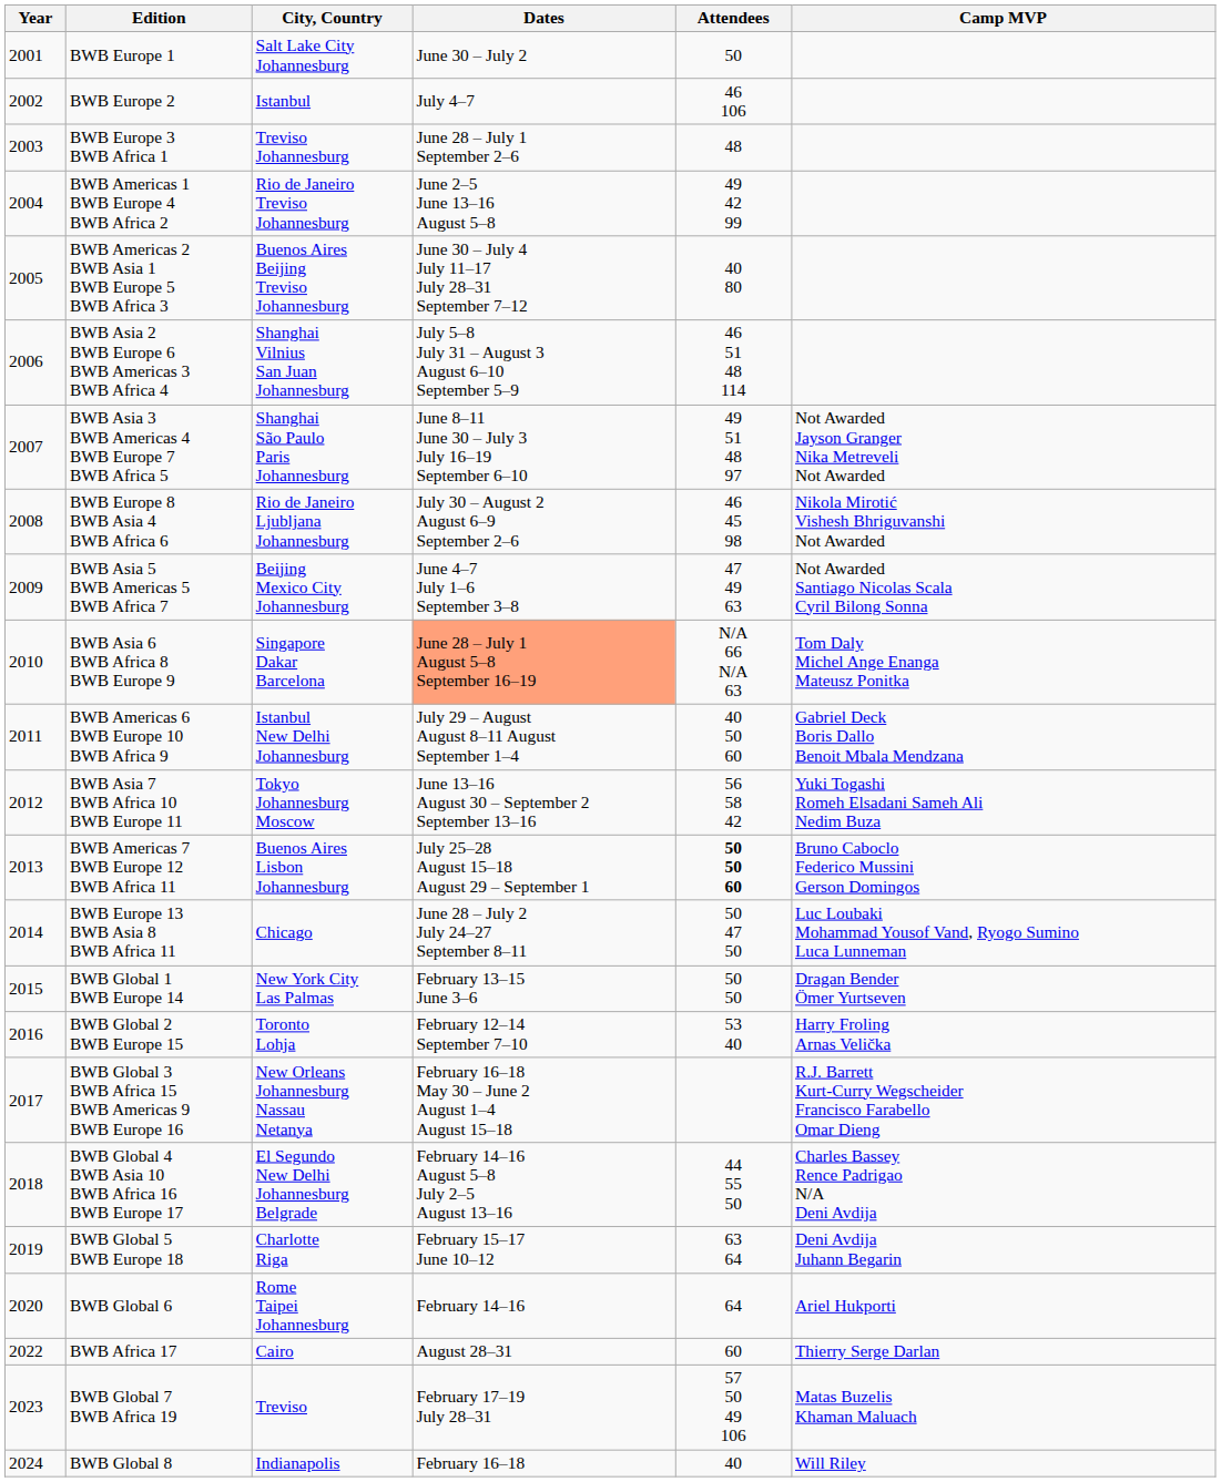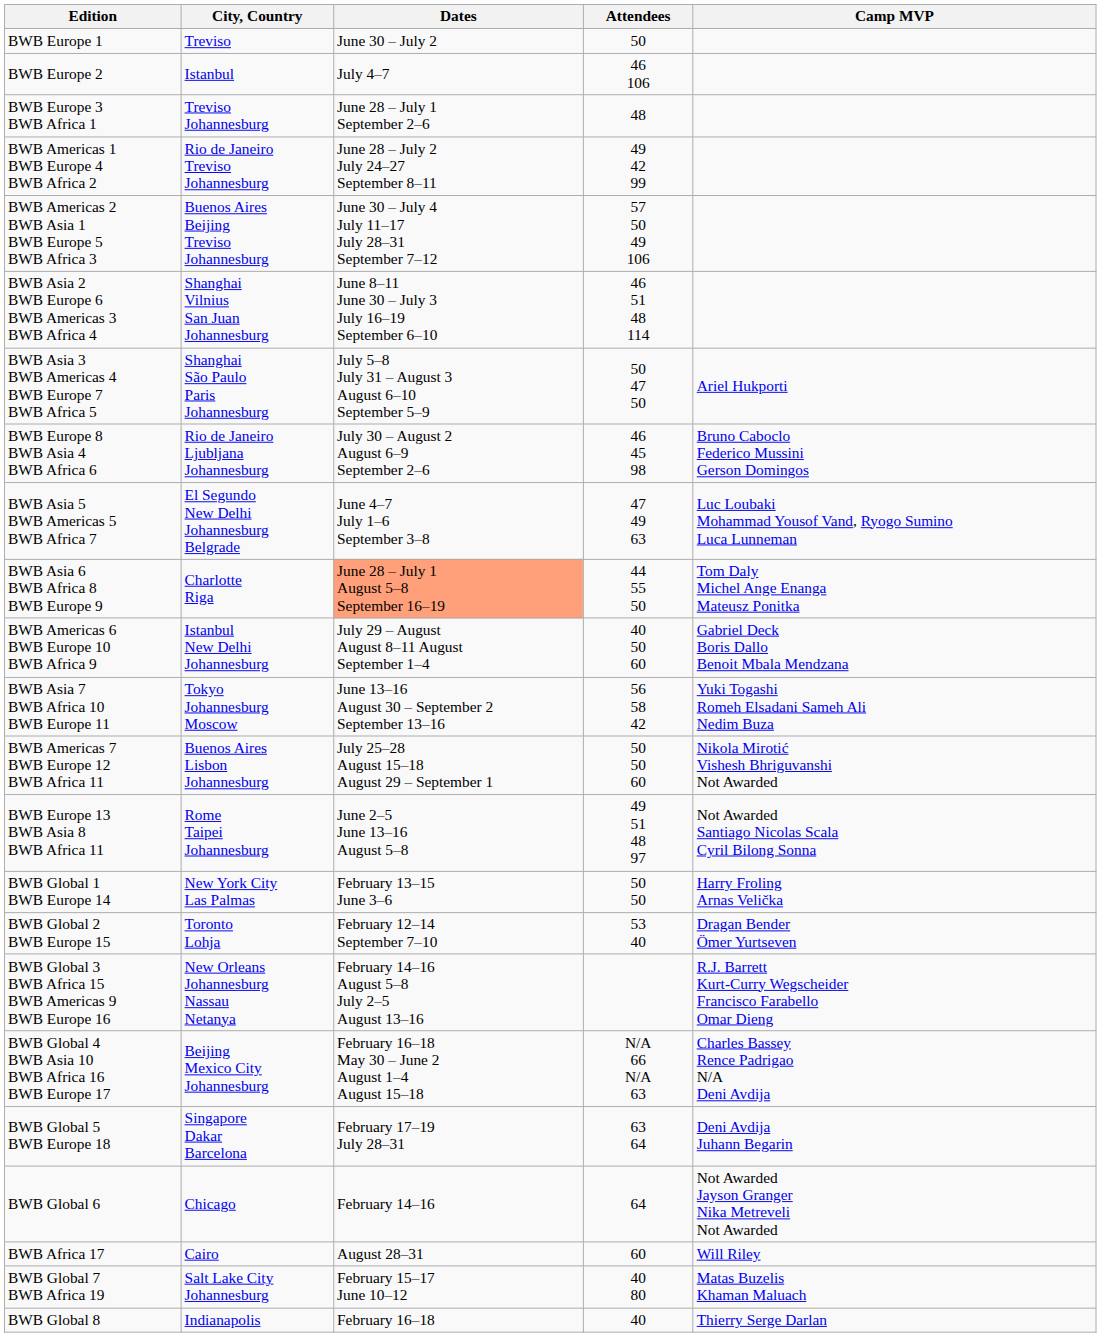 <table class="wikitable" style="width:90%; text-align:left">
 <tr>
-<th>Year</th>
 <th>Edition</th>
 <th>City, Country</th>
 <th>Dates</th>
 <th>Attendees</th>
 <th>Camp MVP</th>
 </tr>
 <tr>
-<td>2001</td>
 <td>BWB Europe 1</td>
-<td> <a href='#'>Salt Lake City</a><br> <a href='#'>Johannesburg</a></td>
+<td> <a href='#'>Treviso</a></td>
 <td>June 30 – July 2</td>
 <td align=center>50</td>
 <td></td>
 </tr>
 <tr>
-<td>2002</td>
 <td>BWB Europe 2</td>
 <td> <a href='#'>Istanbul</a></td>
 <td>July 4–7</td>
 <td align=center>46<br>106</td>
 <td></td>
 </tr>
 <tr>
-<td>2003</td>
 <td>BWB Europe 3 <br>BWB Africa 1</td>
 <td> <a href='#'>Treviso</a><br> <a href='#'>Johannesburg</a></td>
 <td>June 28 – July 1 <br>September 2–6</td>
 <td align=center>48</td>
 <td></td>
 </tr>
 <tr>
-<td>2004</td>
 <td>BWB Americas 1 <br>BWB Europe 4 <br>BWB Africa 2</td>
 <td> <a href='#'>Rio de Janeiro</a><br> <a href='#'>Treviso</a><br> <a href='#'>Johannesburg</a></td>
-<td>June 2–5 <br>June 13–16<br>August 5–8</td>
+<td>June 28 – July 2 <br>July 24–27<br>September 8–11</td>
 <td align=center>49<br>42<br>99</td>
 <td></td>
 </tr>
 <tr>
-<td>2005</td>
 <td>BWB Americas 2 <br>BWB Asia 1 <br>BWB Europe 5 <br>BWB Africa 3</td>
 <td> <a href='#'>Buenos Aires</a><br> <a href='#'>Beijing</a><br> <a href='#'>Treviso</a><br> <a href='#'>Johannesburg</a></td>
 <td>June 30 – July 4 <br>July 11–17 <br>July 28–31<br>September 7–12</td>
-<td align=center>40<br>80</td>
+<td align=center>57<br>50<br>49<br>106</td>
 <td></td>
 </tr>
 <tr>
-<td>2006</td>
 <td>BWB Asia 2 <br>BWB Europe 6 <br>BWB Americas 3 <br>BWB Africa 4</td>
 <td> <a href='#'>Shanghai</a><br> <a href='#'>Vilnius</a><br> <a href='#'>San Juan</a><br> <a href='#'>Johannesburg</a></td>
-<td>July 5–8<br>July 31 – August 3 <br>August 6–10 <br>September 5–9</td>
+<td>June 8–11<br>June 30 – July 3 <br>July 16–19 <br>September 6–10</td>
 <td align=center>46<br>51<br>48<br>114</td>
 <td></td>
 </tr>
 <tr>
-<td>2007</td>
 <td>BWB Asia 3 <br>BWB Americas 4 <br>BWB Europe 7 <br>BWB Africa 5</td>
 <td> <a href='#'>Shanghai</a><br> <a href='#'>São Paulo</a><br> <a href='#'>Paris</a><br> <a href='#'>Johannesburg</a></td>
-<td>June 8–11<br>June 30 – July 3 <br>July 16–19 <br>September 6–10</td>
-<td align=center>49<br>51<br>48<br>97</td>
-<td>Not Awarded<br> <a href='#'>Jayson Granger</a><br> <a href='#'>Nika Metreveli</a><br>Not Awarded</td>
+<td>July 5–8<br>July 31 – August 3 <br>August 6–10 <br>September 5–9</td>
+<td align=center>50<br>47<br>50</td>
+<td> <a href='#'>Ariel Hukporti</a></td>
 </tr>
 <tr>
-<td>2008</td>
 <td>BWB Europe 8 <br>BWB Asia 4 <br>BWB Africa 6</td>
 <td> <a href='#'>Rio de Janeiro</a><br> <a href='#'>Ljubljana</a><br> <a href='#'>Johannesburg</a></td>
 <td>July 30 – August 2 <br>August 6–9<br>September 2–6</td>
 <td align=center>46<br>45<br>98</td>
-<td> <a href='#'>Nikola Mirotić</a><br> <a href='#'>Vishesh Bhriguvanshi</a><br>Not Awarded</td>
+<td> <a href='#'>Bruno Caboclo</a><br> <a href='#'>Federico Mussini</a><br> <a href='#'>Gerson Domingos</a></td>
 </tr>
 <tr>
-<td>2009</td>
 <td>BWB Asia 5 <br>BWB Americas 5 <br>BWB Africa 7</td>
-<td> <a href='#'>Beijing</a><br> <a href='#'>Mexico City</a><br> <a href='#'>Johannesburg</a></td>
+<td> <a href='#'>El Segundo</a><br> <a href='#'>New Delhi</a><br> <a href='#'>Johannesburg</a><br> <a href='#'>Belgrade</a></td>
 <td>June 4–7<br>July 1–6<br>September 3–8</td>
 <td align=center>47<br>49<br>63</td>
-<td>Not Awarded<br> <a href='#'>Santiago Nicolas Scala</a><br> <a href='#'>Cyril Bilong Sonna</a></td>
+<td> <a href='#'>Luc Loubaki</a><br> <a href='#'>Mohammad Yousof Vand</a>,  <a href='#'>Ryogo Sumino</a><br> <a href='#'>Luca Lunneman</a></td>
 </tr>
 <tr>
-<td>2010</td>
 <td>BWB Asia 6 <br>BWB Africa 8 <br>BWB Europe 9</td>
-<td> <a href='#'>Singapore</a><br> <a href='#'>Dakar</a><br> <a href='#'>Barcelona</a></td>
+<td> <a href='#'>Charlotte</a><br> <a href='#'>Riga</a></td>
 <td style="background: lightsalmon;">June 28 – July 1 <br>August 5–8 <br>September 16–19</td>
-<td align=center>N/A<br>66<br>N/A<br>63</td>
+<td align=center>44<br>55<br>50</td>
 <td> <a href='#'>Tom Daly</a><br> <a href='#'>Michel Ange Enanga</a><br> <a href='#'>Mateusz Ponitka</a></td>
 </tr>
 <tr>
-<td>2011</td>
 <td>BWB Americas 6 <br>BWB Europe 10 <br>BWB Africa 9</td>
 <td> <a href='#'>Istanbul</a><br> <a href='#'>New Delhi</a><br> <a href='#'>Johannesburg</a></td>
 <td>July 29 – August <br>August 8–11 August<br>September 1–4</td>
 <td align=center>40<br>50<br>60</td>
 <td> <a href='#'>Gabriel Deck</a><br> <a href='#'>Boris Dallo</a><br> <a href='#'>Benoit Mbala Mendzana</a></td>
 </tr>
 <tr>
-<td>2012</td>
 <td>BWB Asia 7 <br>BWB Africa 10 <br>BWB Europe 11</td>
 <td> <a href='#'>Tokyo</a><br> <a href='#'>Johannesburg</a><br> <a href='#'>Moscow</a></td>
 <td>June 13–16<br>August 30 – September 2<br>September 13–16</td>
 <td align=center>56<br>58<br>42</td>
 <td> <a href='#'>Yuki Togashi</a><br> <a href='#'>Romeh Elsadani Sameh Ali</a><br> <a href='#'>Nedim Buza</a></td>
 </tr>
 <tr>
-<td>2013</td>
 <td>BWB Americas 7 <br>BWB Europe 12 <br>BWB Africa 11</td>
 <td> <a href='#'>Buenos Aires</a><br> <a href='#'>Lisbon</a><br> <a href='#'>Johannesburg</a></td>
 <td>July 25–28<br>August 15–18 <br>August 29 – September 1</td>
-<td align=center><strong>50<br>50<br>60</strong></td>
-<td> <a href='#'>Bruno Caboclo</a><br> <a href='#'>Federico Mussini</a><br> <a href='#'>Gerson Domingos</a></td>
+<td align=center>50<br>50<br>60</td>
+<td> <a href='#'>Nikola Mirotić</a><br> <a href='#'>Vishesh Bhriguvanshi</a><br>Not Awarded</td>
 </tr>
 <tr>
-<td>2014</td>
 <td>BWB Europe 13 <br>BWB Asia 8 <br>BWB Africa 11</td>
-<td> <a href='#'>Chicago</a></td>
-<td>June 28 – July 2 <br>July 24–27<br>September 8–11</td>
-<td align=center>50<br>47<br>50</td>
-<td> <a href='#'>Luc Loubaki</a><br> <a href='#'>Mohammad Yousof Vand</a>,  <a href='#'>Ryogo Sumino</a><br> <a href='#'>Luca Lunneman</a></td>
+<td> <a href='#'>Rome</a><br> <a href='#'>Taipei</a><br> <a href='#'>Johannesburg</a></td>
+<td>June 2–5 <br>June 13–16<br>August 5–8</td>
+<td align=center>49<br>51<br>48<br>97</td>
+<td>Not Awarded<br> <a href='#'>Santiago Nicolas Scala</a><br> <a href='#'>Cyril Bilong Sonna</a></td>
 </tr>
 <tr>
-<td>2015</td>
 <td>BWB Global 1 <br>BWB Europe 14</td>
 <td> <a href='#'>New York City</a><br> <a href='#'>Las Palmas</a></td>
 <td>February 13–15 <br>June 3–6</td>
 <td align=center>50<br>50</td>
-<td> <a href='#'>Dragan Bender</a><br> <a href='#'>Ömer Yurtseven</a></td>
+<td> <a href='#'>Harry Froling</a><br> <a href='#'>Arnas Velička</a></td>
 </tr>
 <tr>
-<td>2016</td>
 <td>BWB Global 2<br>BWB Europe 15</td>
 <td> <a href='#'>Toronto</a><br> <a href='#'>Lohja</a></td>
 <td>February 12–14 <br>September 7–10</td>
 <td align=center>53<br>40</td>
-<td> <a href='#'>Harry Froling</a><br> <a href='#'>Arnas Velička</a></td>
+<td> <a href='#'>Dragan Bender</a><br> <a href='#'>Ömer Yurtseven</a></td>
 </tr>
 <tr>
-<td>2017</td>
 <td>BWB Global 3<br>BWB Africa 15<br>BWB Americas 9<br>BWB Europe 16</td>
 <td> <a href='#'>New Orleans</a><br> <a href='#'>Johannesburg</a><br> <a href='#'>Nassau</a><br> <a href='#'>Netanya</a></td>
-<td>February 16–18<br>May 30 – June 2<br>August 1–4 <br>August 15–18</td>
+<td>February 14–16<br>August 5–8<br>July 2–5<br>August 13–16</td>
 <td align=center></td>
 <td> <a href='#'>R.J. Barrett</a><br> <a href='#'>Kurt-Curry Wegscheider</a><br> <a href='#'>Francisco Farabello</a><br> <a href='#'>Omar Dieng</a></td>
 </tr>
 <tr>
-<td>2018</td>
 <td>BWB Global 4<br>BWB Asia 10 <br>BWB Africa 16 <br>BWB Europe 17</td>
-<td> <a href='#'>El Segundo</a><br> <a href='#'>New Delhi</a><br> <a href='#'>Johannesburg</a><br> <a href='#'>Belgrade</a></td>
-<td>February 14–16<br>August 5–8<br>July 2–5<br>August 13–16</td>
-<td align=center>44<br>55<br>50</td>
+<td> <a href='#'>Beijing</a><br> <a href='#'>Mexico City</a><br> <a href='#'>Johannesburg</a></td>
+<td>February 16–18<br>May 30 – June 2<br>August 1–4 <br>August 15–18</td>
+<td align=center>N/A<br>66<br>N/A<br>63</td>
 <td> <a href='#'>Charles Bassey</a><br> <a href='#'>Rence Padrigao</a><br> N/A<br> <a href='#'>Deni Avdija</a></td>
 </tr>
 <tr>
-<td>2019</td>
 <td>BWB Global 5<br>BWB Europe 18</td>
-<td> <a href='#'>Charlotte</a><br> <a href='#'>Riga</a></td>
-<td>February 15–17<br> June 10–12</td>
+<td> <a href='#'>Singapore</a><br> <a href='#'>Dakar</a><br> <a href='#'>Barcelona</a></td>
+<td>February 17–19<br>July 28–31</td>
 <td align=center>63<br>64</td>
 <td> <a href='#'>Deni Avdija</a><br> <a href='#'>Juhann Begarin</a></td>
 </tr>
 <tr>
-<td>2020</td>
 <td>BWB Global 6</td>
-<td> <a href='#'>Rome</a><br> <a href='#'>Taipei</a><br> <a href='#'>Johannesburg</a></td>
+<td> <a href='#'>Chicago</a></td>
 <td>February 14–16</td>
 <td align=center>64</td>
-<td> <a href='#'>Ariel Hukporti</a></td>
+<td>Not Awarded<br> <a href='#'>Jayson Granger</a><br> <a href='#'>Nika Metreveli</a><br>Not Awarded</td>
 </tr>
 <tr>
-<td>2022</td>
 <td>BWB Africa 17</td>
 <td> <a href='#'>Cairo</a></td>
 <td>August 28–31</td>
 <td align=center>60</td>
-<td> <a href='#'>Thierry Serge Darlan</a></td>
+<td> <a href='#'>Will Riley</a></td>
 </tr>
 <tr>
-<td>2023</td>
 <td>BWB Global 7<br> BWB Africa 19</td>
-<td> <a href='#'>Treviso</a></td>
-<td>February 17–19<br>July 28–31</td>
-<td align=center>57<br>50<br>49<br>106</td>
+<td> <a href='#'>Salt Lake City</a><br> <a href='#'>Johannesburg</a></td>
+<td>February 15–17<br> June 10–12</td>
+<td align=center>40<br>80</td>
 <td> <a href='#'>Matas Buzelis</a><br> <a href='#'>Khaman Maluach</a></td>
 </tr>
 <tr>
-<td>2024</td>
 <td>BWB Global 8</td>
 <td> <a href='#'>Indianapolis</a></td>
 <td>February 16–18</td>
 <td align=center>40</td>
-<td> <a href='#'>Will Riley</a></td>
+<td> <a href='#'>Thierry Serge Darlan</a></td>
 </tr>
 </table>
